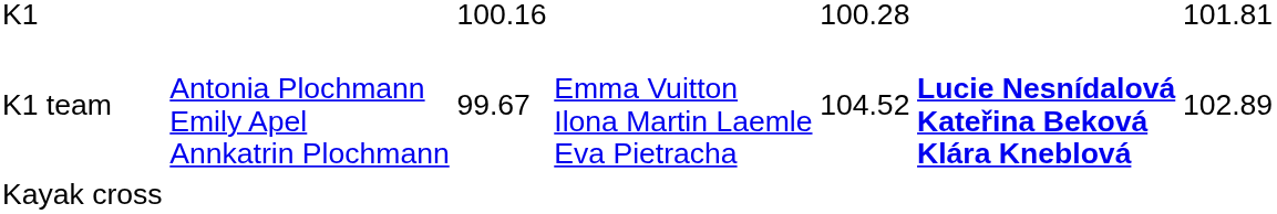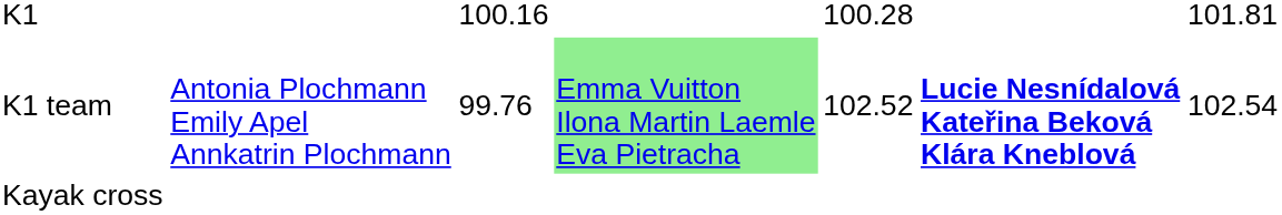 <table>
 <tr>
 <td>K1</td>
 <td></td>
 <td>100.16</td>
 <td></td>
 <td>100.28</td>
 <td></td>
 <td>101.81</td>
 </tr>
 <tr>
 <td>K1 team</td>
 <td><br><a href='#'>Antonia Plochmann</a><br><a href='#'>Emily Apel</a><br><a href='#'>Annkatrin Plochmann</a></td>
-<td>99.67</td>
-<td><br><a href='#'>Emma Vuitton</a><br><a href='#'>Ilona Martin Laemle</a><br><a href='#'>Eva Pietracha</a></td>
-<td>104.52</td>
+<td>99.76</td>
+<td style="background: lightgreen;"><br><a href='#'>Emma Vuitton</a><br><a href='#'>Ilona Martin Laemle</a><br><a href='#'>Eva Pietracha</a></td>
+<td>102.52</td>
 <td><strong><br><a href='#'>Lucie Nesnídalová</a><br><a href='#'>Kateřina Beková</a><br><a href='#'>Klára Kneblová</a></strong></td>
-<td>102.89</td>
+<td>102.54</td>
 </tr>
 <tr>
 <td>Kayak cross</td>
 <td colspan=2></td>
 <td colspan=2></td>
 <td colspan=2></td>
 </tr>
 </table>
